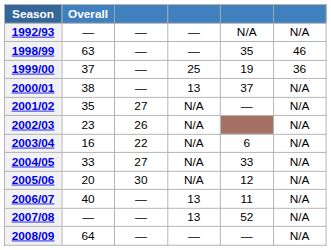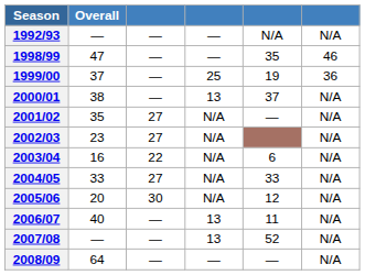 <table class="wikitable" style="font-size:86%; text-align:center; border:grey solid 1px; border-collapse:collapse; background:#ffffff;">
 <tr>
 <th style="background-color:#369; color:white; width:60px;"> Season </th>
 <th style="background-color:#4180be; color:white; width:55px;">Overall</th>
 <th style="background-color:#4180be; color:white; width:55px;"></th>
 <th style="background-color:#4180be; color:white; width:55px;"></th>
 <th style="background-color:#4180be; color:white; width:55px;"></th>
 <th style="background-color:#4180be; color:white; width:55px;"></th>
 </tr>
 <tr>
 <th scope=row align=center><a href='#'>1992/93</a></th>
 <td align=center>—</td>
 <td align=center>—</td>
 <td align=center>—</td>
 <td align=center>N/A</td>
 <td align=center>N/A</td>
 </tr>
 <tr>
 <th scope=row align=center><a href='#'>1998/99</a></th>
-<td align=center>63</td>
+<td align=center>47</td>
 <td align=center>—</td>
 <td align=center>—</td>
 <td align=center>35</td>
 <td align=center>46</td>
 </tr>
 <tr>
 <th scope=row align=center><a href='#'>1999/00</a></th>
 <td align=center>37</td>
 <td align=center>—</td>
 <td align=center>25</td>
 <td align=center>19</td>
 <td align=center>36</td>
 </tr>
 <tr>
 <th scope=row align=center><a href='#'>2000/01</a></th>
 <td align=center>38</td>
 <td align=center>—</td>
 <td align=center>13</td>
 <td align=center>37</td>
 <td align=center>N/A</td>
 </tr>
 <tr>
 <th scope=row align=center><a href='#'>2001/02</a></th>
 <td align=center>35</td>
 <td align=center>27</td>
 <td align=center>N/A</td>
 <td align=center>—</td>
 <td align=center>N/A</td>
 </tr>
 <tr>
 <th scope=row align=center><a href='#'>2002/03</a></th>
 <td align=center>23</td>
-<td align=center>26</td>
+<td align=center>27</td>
 <td align=center>N/A</td>
 <td align=center bgcolor=#A57164></td>
 <td align=center>N/A</td>
 </tr>
 <tr>
 <th scope=row align=center><a href='#'>2003/04</a></th>
 <td align=center>16</td>
 <td align=center>22</td>
 <td align=center>N/A</td>
 <td align=center>6</td>
 <td align=center>N/A</td>
 </tr>
 <tr>
 <th scope=row align=center><a href='#'>2004/05</a></th>
 <td align=center>33</td>
 <td align=center>27</td>
 <td align=center>N/A</td>
 <td align=center>33</td>
 <td align=center>N/A</td>
 </tr>
 <tr>
 <th scope=row align=center><a href='#'>2005/06</a></th>
 <td align=center>20</td>
 <td align=center>30</td>
 <td align=center>N/A</td>
 <td align=center>12</td>
 <td align=center>N/A</td>
 </tr>
 <tr>
 <th scope=row align=center><a href='#'>2006/07</a></th>
 <td align=center>40</td>
 <td align=center>—</td>
 <td align=center>13</td>
 <td align=center>11</td>
 <td align=center>N/A</td>
 </tr>
 <tr>
 <th scope=row align=center><a href='#'>2007/08</a></th>
 <td align=center>—</td>
 <td align=center>—</td>
 <td align=center>13</td>
 <td align=center>52</td>
 <td align=center>N/A</td>
 </tr>
 <tr>
 <th scope=row align=center><a href='#'>2008/09</a></th>
 <td align=center>64</td>
 <td align=center>—</td>
 <td align=center>—</td>
 <td align=center>—</td>
 <td align=center>N/A</td>
 </tr>
 </table>
